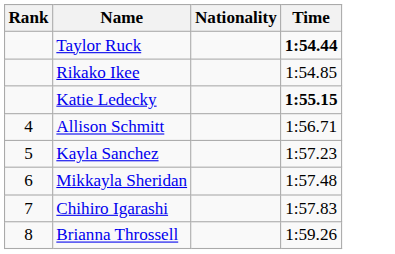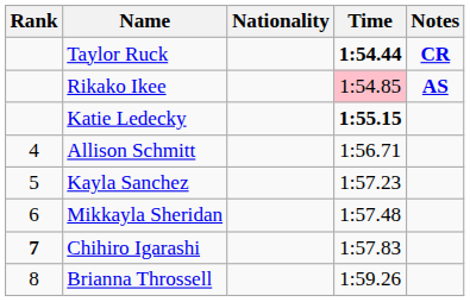 <table class="wikitable sortable" style="text-align:center">
 <tr>
 <th>Rank</th>
 <th>Name</th>
 <th>Nationality</th>
 <th>Time</th>
+<th>Notes</th>
 </tr>
 <tr>
 <td></td>
 <td align=left><a href='#'>Taylor Ruck</a></td>
 <td align=left></td>
 <td><strong>1:54.44</strong></td>
+<td><strong><a href='#'>CR</a></strong></td>
 </tr>
 <tr>
 <td></td>
 <td align=left><a href='#'>Rikako Ikee</a></td>
 <td align=left></td>
-<td>1:54.85</td>
+<td style="background: pink;">1:54.85</td>
+<td><strong><a href='#'>AS</a></strong></td>
 </tr>
 <tr>
 <td></td>
 <td align=left><a href='#'>Katie Ledecky</a></td>
 <td align=left></td>
 <td><strong>1:55.15</strong></td>
+<td></td>
 </tr>
 <tr>
 <td>4</td>
 <td align=left><a href='#'>Allison Schmitt</a></td>
 <td align=left></td>
 <td>1:56.71</td>
+<td></td>
 </tr>
 <tr>
 <td>5</td>
 <td align=left><a href='#'>Kayla Sanchez</a></td>
 <td align=left></td>
 <td>1:57.23</td>
+<td></td>
 </tr>
 <tr>
 <td>6</td>
 <td align=left><a href='#'>Mikkayla Sheridan</a></td>
 <td align=left></td>
 <td>1:57.48</td>
+<td></td>
 </tr>
 <tr>
-<td>7</td>
+<td><strong>7</strong></td>
 <td align=left><a href='#'>Chihiro Igarashi</a></td>
 <td align=left></td>
 <td>1:57.83</td>
+<td></td>
 </tr>
 <tr>
 <td>8</td>
 <td align=left><a href='#'>Brianna Throssell</a></td>
 <td align=left></td>
 <td>1:59.26</td>
+<td></td>
 </tr>
 </table>
